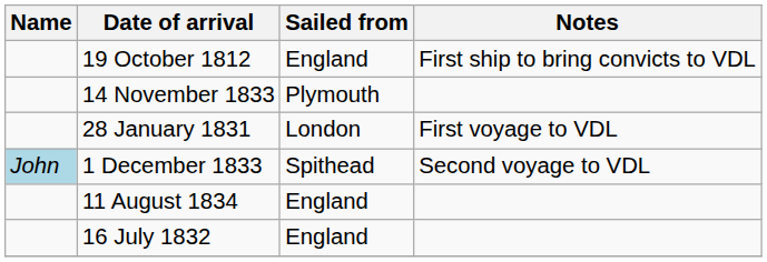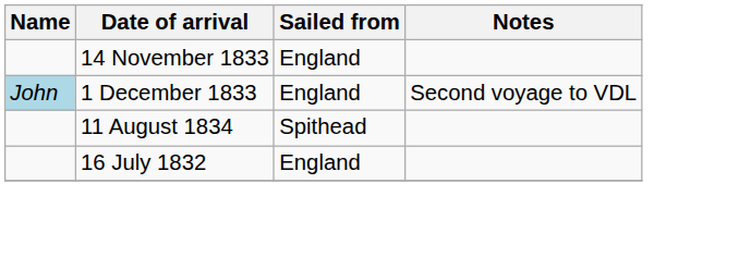 <table class="wikitable sortable" border="1">
 <tr>
 <th>Name</th>
 <th>Date of arrival</th>
 <th>Sailed from</th>
 <th>Notes</th>
 </tr>
 <tr>
 <td></td>
-<td>19 October 1812</td>
+<td>14 November 1833</td>
 <td>England</td>
-<td>First ship to bring convicts to VDL</td>
-</tr>
-<tr>
 <td></td>
-<td>14 November 1833</td>
-<td>Plymouth</td>
-<td></td>
-</tr>
-<tr>
-<td></td>
-<td>28 January 1831</td>
-<td>London</td>
-<td>First voyage to VDL</td>
 </tr>
 <tr>
 <td style="background: lightblue;"><em>John</em></td>
 <td>1 December 1833</td>
-<td>Spithead</td>
+<td>England</td>
 <td>Second voyage to VDL</td>
 </tr>
 <tr>
 <td></td>
 <td>11 August 1834</td>
-<td>England</td>
+<td>Spithead</td>
 <td></td>
 </tr>
 <tr>
 <td></td>
 <td>16 July 1832</td>
 <td>England</td>
 <td></td>
 </tr>
 <tr>
 </tr>
 </table>
